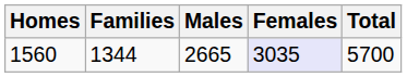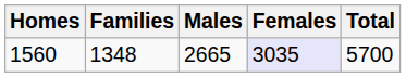 <table class="wikitable">
 <tr>
 <th>Homes</th>
 <th>Families</th>
 <th>Males</th>
 <th>Females</th>
 <th>Total</th>
 </tr>
 <tr>
 <td>1560</td>
-<td>1344</td>
+<td>1348</td>
 <td>2665</td>
 <td style="background: lavender;">3035</td>
 <td>5700</td>
 </tr>
 </table>
